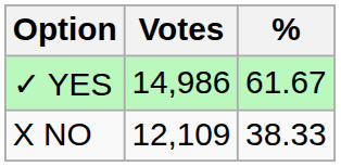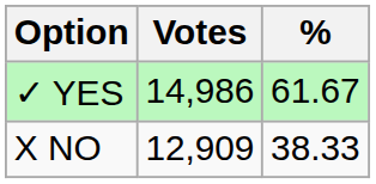 <table class="wikitable">
 <tr>
 <th>Option</th>
 <th>Votes</th>
 <th>%</th>
 </tr>
 <tr>
 <td style=background:#bbf8be>✓ YES</td>
 <td style=background:#bbf8be>14,986</td>
 <td style=background:#bbf8be>61.67</td>
 </tr>
 <tr>
 <td>X NO</td>
-<td>12,109</td>
+<td>12,909</td>
 <td>38.33</td>
 </tr>
 </table>
